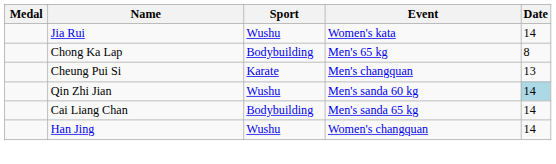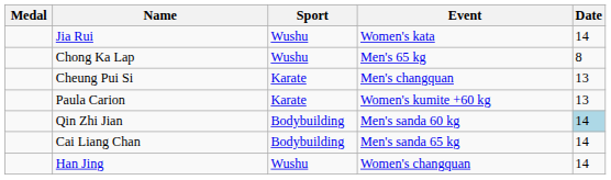 <table class="wikitable sortable" style="font-size:100%">
 <tr>
 <th width="50">Medal</th>
 <th width="250">Name</th>
 <th width="100">Sport</th>
 <th width="250">Event</th>
 <th>Date</th>
 </tr>
 <tr>
 <td></td>
 <td><a href='#'>Jia Rui</a></td>
 <td><a href='#'>Wushu</a></td>
 <td><a href='#'>Women's kata</a></td>
 <td>14</td>
 </tr>
 <tr>
 <td></td>
 <td>Chong Ka Lap</td>
-<td><a href='#'>Bodybuilding</a></td>
+<td><a href='#'>Wushu</a></td>
 <td><a href='#'>Men's 65 kg</a></td>
 <td>8</td>
 </tr>
 <tr>
 <td></td>
 <td>Cheung Pui Si</td>
 <td><a href='#'>Karate</a></td>
 <td><a href='#'>Men's changquan</a></td>
 <td>13</td>
 </tr>
 <tr>
 <td></td>
+<td>Paula Carion</td>
+<td><a href='#'>Karate</a></td>
+<td><a href='#'>Women's kumite +60 kg</a></td>
+<td>13</td>
+</tr>
+<tr>
+<td></td>
 <td>Qin Zhi Jian</td>
-<td><a href='#'>Wushu</a></td>
+<td><a href='#'>Bodybuilding</a></td>
 <td><a href='#'>Men's sanda 60 kg</a></td>
 <td style="background: lightblue;">14</td>
 </tr>
 <tr>
 <td></td>
 <td>Cai Liang Chan</td>
 <td><a href='#'>Bodybuilding</a></td>
 <td><a href='#'>Men's sanda 65 kg</a></td>
 <td>14</td>
 </tr>
 <tr>
 <td></td>
 <td><a href='#'>Han Jing</a></td>
 <td><a href='#'>Wushu</a></td>
 <td><a href='#'>Women's changquan</a></td>
 <td>14</td>
 </tr>
 </table>
